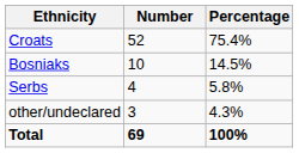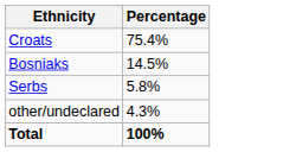 <table class="wikitable">
 <tr>
 <th width="100px">Ethnicity</th>
-<th width="80px">Number</th>
 <th width="80px">Percentage</th>
 </tr>
 <tr>
 <td><a href='#'>Croats</a></td>
-<td>52</td>
 <td>75.4%</td>
 </tr>
 <tr>
 <td><a href='#'>Bosniaks</a></td>
-<td>10</td>
 <td>14.5%</td>
 </tr>
 <tr>
 <td><a href='#'>Serbs</a></td>
-<td>4</td>
 <td>5.8%</td>
 </tr>
 <tr>
 <td>other/undeclared</td>
-<td>3</td>
 <td>4.3%</td>
 </tr>
 <tr>
 <td><strong>Total</strong></td>
-<td><strong>69</strong></td>
 <td><strong>100%</strong></td>
 </tr>
 </table>
